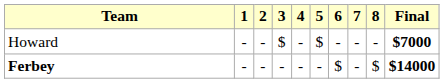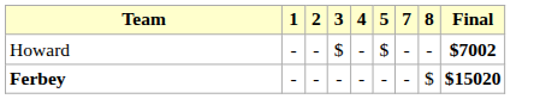 <table class="wikitable">
 <tr align=center bgcolor="#ffffcc">
 <td width=12><strong>Team</strong></td>
 <td width=12><strong>1</strong></td>
 <td width=12><strong>2</strong></td>
 <td width=12><strong>3</strong></td>
 <td width=12><strong>4</strong></td>
 <td width=12><strong>5</strong></td>
-<td width=12><strong>6</strong></td>
 <td width=12><strong>7</strong></td>
 <td width=12><strong>8</strong></td>
 <td><strong>Final</strong></td>
 </tr>
 <tr align=center bgcolor="FFFFFF">
 <td align=left width=230 nowrap>Howard </td>
 <td>-</td>
 <td>-</td>
 <td>$</td>
 <td>-</td>
 <td>$</td>
 <td>-</td>
 <td>-</td>
-<td>-</td>
-<td><strong>$7000</strong></td>
+<td><strong>$7002</strong></td>
 </tr>
 <tr align=center bgcolor="FFFFFF">
 <td align=left width=230 nowrap><strong>Ferbey</strong></td>
 <td>-</td>
 <td>-</td>
 <td>-</td>
 <td>-</td>
 <td>-</td>
-<td>$</td>
 <td>-</td>
 <td>$</td>
-<td><strong>$14000</strong></td>
+<td><strong>$15020</strong></td>
 </tr>
 </table>
